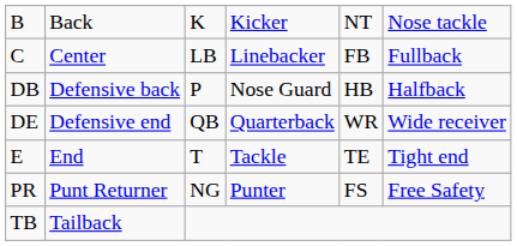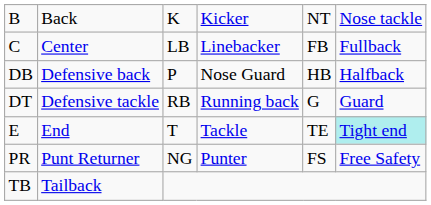 <table class="wikitable">
 <tr>
 <td>B</td>
 <td>Back</td>
 <td>K</td>
 <td><a href='#'>Kicker</a></td>
 <td>NT</td>
 <td><a href='#'>Nose tackle</a></td>
 </tr>
 <tr>
 <td>C</td>
 <td><a href='#'>Center</a></td>
 <td>LB</td>
 <td><a href='#'>Linebacker</a></td>
 <td>FB</td>
 <td><a href='#'>Fullback</a></td>
 </tr>
 <tr>
 <td>DB</td>
 <td><a href='#'>Defensive back</a></td>
 <td>P</td>
 <td>Nose Guard</td>
 <td>HB</td>
 <td><a href='#'>Halfback</a></td>
 </tr>
 <tr>
-<td>DE</td>
-<td><a href='#'>Defensive end</a></td>
-<td>QB</td>
-<td><a href='#'>Quarterback</a></td>
-<td>WR</td>
-<td><a href='#'>Wide receiver</a></td>
+<td>DT</td>
+<td><a href='#'>Defensive tackle</a></td>
+<td>RB</td>
+<td><a href='#'>Running back</a></td>
+<td>G</td>
+<td><a href='#'>Guard</a></td>
 </tr>
 <tr>
 <td>E</td>
 <td><a href='#'>End</a></td>
 <td>T</td>
 <td><a href='#'>Tackle</a></td>
 <td>TE</td>
-<td><a href='#'>Tight end</a></td>
+<td style="background: paleturquoise;"><a href='#'>Tight end</a></td>
 </tr>
 <tr>
 <td>PR</td>
 <td><a href='#'>Punt Returner</a></td>
 <td>NG</td>
 <td><a href='#'>Punter</a></td>
 <td>FS</td>
 <td><a href='#'>Free Safety</a></td>
 </tr>
 <tr>
 <td>TB</td>
 <td><a href='#'>Tailback</a></td>
 </tr>
 </table>
